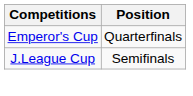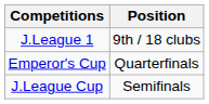 <table class="wikitable" style="text-align:center;">
 <tr>
 <th>Competitions</th>
 <th>Position</th>
+</tr>
+<tr>
+<td><a href='#'>J.League 1</a></td>
+<td>9th / 18 clubs</td>
 </tr>
 <tr>
 <td><a href='#'>Emperor's Cup</a></td>
 <td>Quarterfinals</td>
 </tr>
 <tr>
 <td><a href='#'>J.League Cup</a></td>
 <td>Semifinals</td>
 </tr>
 </table>
